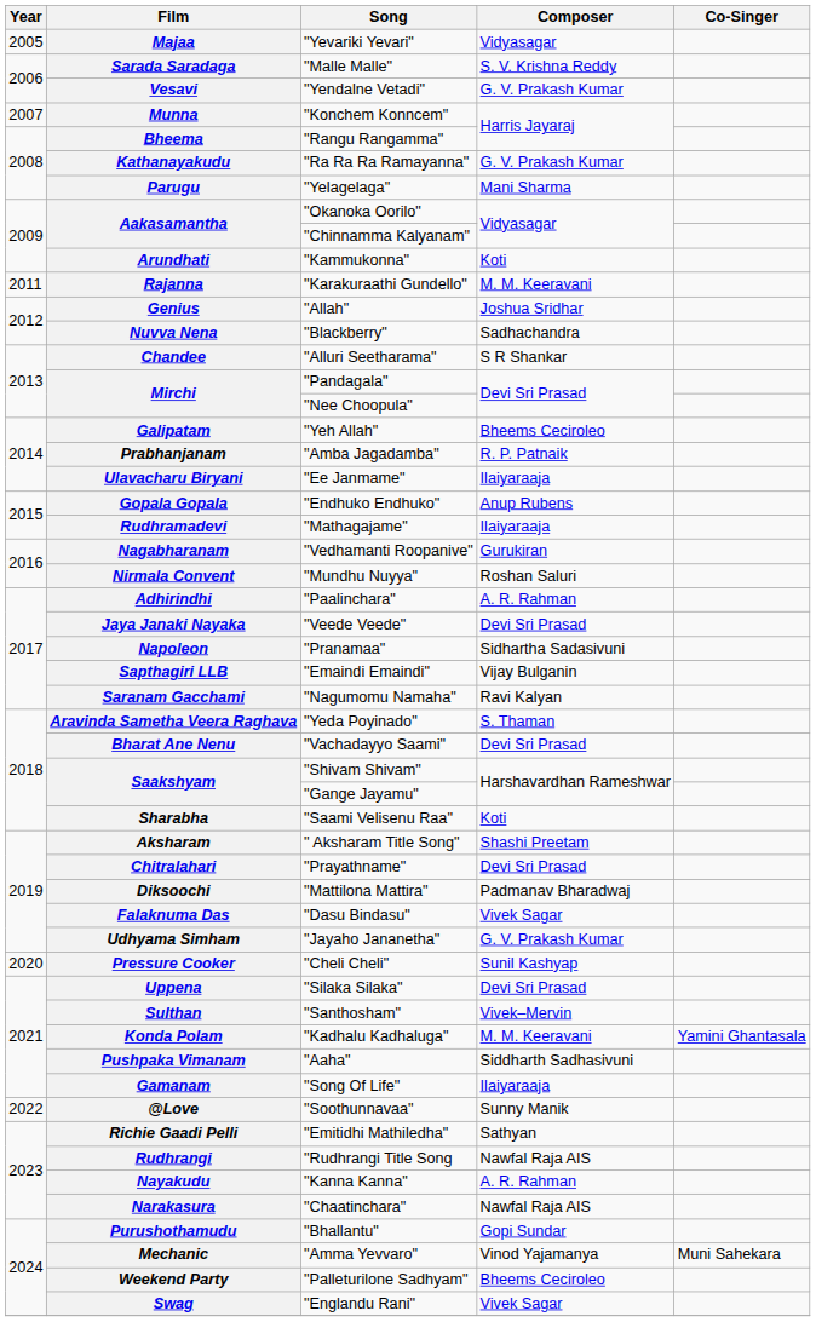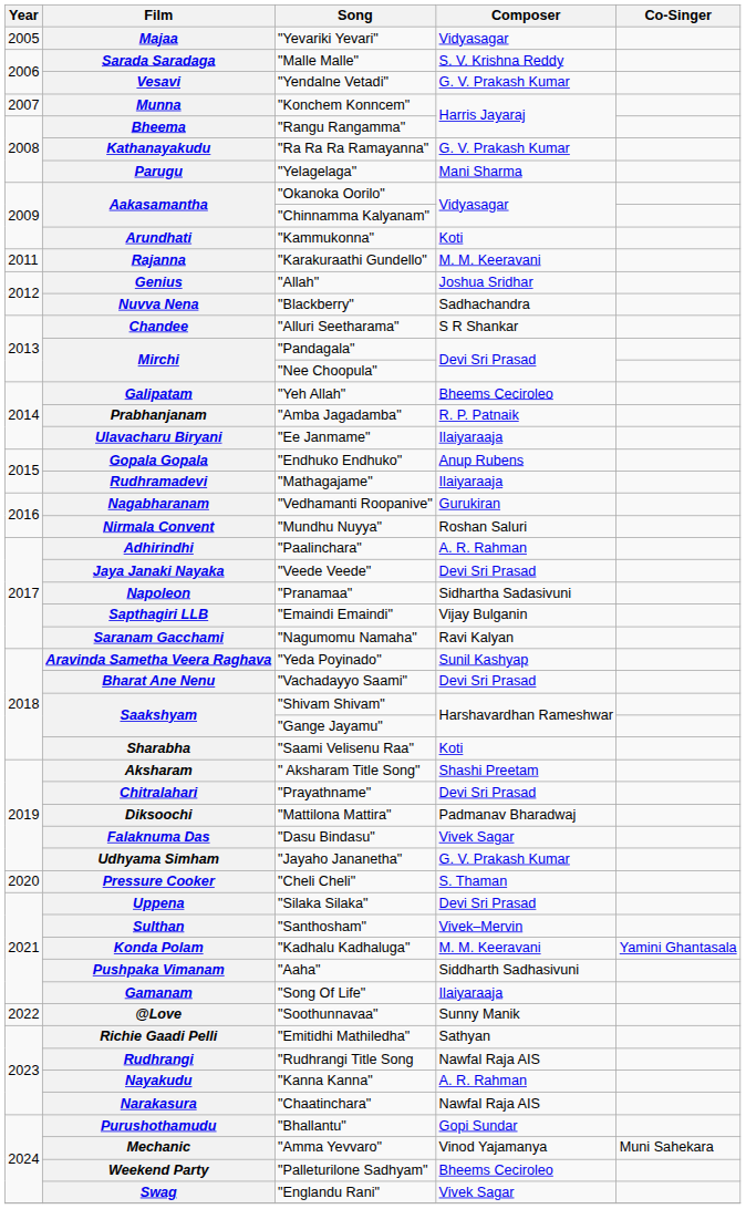 <table class="wikitable sortable">
 <tr>
 <th>Year</th>
 <th>Film</th>
 <th>Song</th>
 <th>Composer</th>
 <th>Co-Singer</th>
 </tr>
 <tr>
 <td>2005</td>
 <th><em><a href='#'>Majaa</a></em></th>
 <td>"Yevariki Yevari"</td>
 <td><a href='#'>Vidyasagar</a></td>
 <td></td>
 </tr>
 <tr>
 <td rowspan="2">2006</td>
 <th><em><a href='#'>Sarada Saradaga</a></em></th>
 <td>"Malle Malle"</td>
 <td><a href='#'>S. V. Krishna Reddy</a></td>
 <td></td>
 </tr>
 <tr>
 <th><em><a href='#'>Vesavi</a></em></th>
 <td>"Yendalne Vetadi"</td>
 <td><a href='#'>G. V. Prakash Kumar</a></td>
 <td></td>
 </tr>
 <tr>
 <td>2007</td>
 <th><a href='#'><em>Munna</em></a></th>
 <td>"Konchem Konncem"</td>
 <td rowspan="2"><a href='#'>Harris Jayaraj</a></td>
 <td></td>
 </tr>
 <tr>
 <td rowspan="3">2008</td>
 <th><a href='#'><em>Bheema</em></a></th>
 <td>"Rangu Rangamma"</td>
 <td></td>
 </tr>
 <tr>
 <th><a href='#'><em>Kathanayakudu</em></a></th>
 <td>"Ra Ra Ra Ramayanna"</td>
 <td><a href='#'>G. V. Prakash Kumar</a></td>
 <td></td>
 </tr>
 <tr>
 <th><em><a href='#'>Parugu</a></em></th>
 <td>"Yelagelaga"</td>
 <td><a href='#'>Mani Sharma</a></td>
 <td></td>
 </tr>
 <tr>
 <td rowspan="3">2009</td>
 <th rowspan="2"><a href='#'><em>Aakasamantha</em></a></th>
 <td>"Okanoka Oorilo"</td>
 <td rowspan="2"><a href='#'>Vidyasagar</a></td>
 <td></td>
 </tr>
 <tr>
 <td>"Chinnamma Kalyanam"</td>
 <td></td>
 </tr>
 <tr>
 <th><a href='#'><em>Arundhati</em></a></th>
 <td>"Kammukonna"</td>
 <td><a href='#'>Koti</a></td>
 <td></td>
 </tr>
 <tr>
 <td>2011</td>
 <th><em><a href='#'>Rajanna</a></em></th>
 <td>"Karakuraathi Gundello"</td>
 <td><a href='#'>M. M. Keeravani</a></td>
 <td></td>
 </tr>
 <tr>
 <td rowspan="2">2012</td>
 <th><em><a href='#'>Genius</a></em></th>
 <td>"Allah"</td>
 <td><a href='#'>Joshua Sridhar</a></td>
 <td></td>
 </tr>
 <tr>
 <th><em><a href='#'>Nuvva Nena</a></em></th>
 <td>"Blackberry"</td>
 <td>Sadhachandra</td>
 <td></td>
 </tr>
 <tr>
 <td rowspan="3">2013</td>
 <th><em><a href='#'>Chandee</a></em></th>
 <td>"Alluri Seetharama"</td>
 <td>S R Shankar</td>
 <td></td>
 </tr>
 <tr>
 <th rowspan="2"><em><a href='#'>Mirchi</a></em></th>
 <td>"Pandagala"</td>
 <td rowspan="2"><a href='#'>Devi Sri Prasad</a></td>
 <td></td>
 </tr>
 <tr>
 <td>"Nee Choopula"</td>
 <td></td>
 </tr>
 <tr>
 <td rowspan="3">2014</td>
 <th><em><a href='#'>Galipatam</a></em></th>
 <td>"Yeh Allah"</td>
 <td><a href='#'>Bheems Ceciroleo</a></td>
 <td></td>
 </tr>
 <tr>
 <th><em>Prabhanjanam</em></th>
 <td>"Amba Jagadamba"</td>
 <td><a href='#'>R. P. Patnaik</a></td>
 <td></td>
 </tr>
 <tr>
 <th><em><a href='#'>Ulavacharu Biryani</a></em></th>
 <td>"Ee Janmame"</td>
 <td><a href='#'>Ilaiyaraaja</a></td>
 <td></td>
 </tr>
 <tr>
 <td rowspan="2">2015</td>
 <th><a href='#'><em>Gopala Gopala</em></a></th>
 <td>"Endhuko Endhuko"</td>
 <td><a href='#'>Anup Rubens</a></td>
 <td></td>
 </tr>
 <tr>
 <th><a href='#'><em>Rudhramadevi</em></a></th>
 <td>"Mathagajame"</td>
 <td><a href='#'>Ilaiyaraaja</a></td>
 <td></td>
 </tr>
 <tr>
 <td rowspan="2">2016</td>
 <th><a href='#'><em>Nagabharanam</em></a></th>
 <td>"Vedhamanti Roopanive"</td>
 <td><a href='#'>Gurukiran</a></td>
 <td></td>
 </tr>
 <tr>
 <th><em><a href='#'>Nirmala Convent</a></em></th>
 <td>"Mundhu Nuyya"</td>
 <td>Roshan Saluri</td>
 <td></td>
 </tr>
 <tr>
 <td rowspan="5">2017</td>
 <th><a href='#'><em>Adhirindhi</em></a></th>
 <td>"Paalinchara"</td>
 <td><a href='#'>A. R. Rahman</a></td>
 <td></td>
 </tr>
 <tr>
 <th><em><a href='#'>Jaya Janaki Nayaka</a></em></th>
 <td>"Veede Veede"</td>
 <td><a href='#'>Devi Sri Prasad</a></td>
 <td></td>
 </tr>
 <tr>
 <th><em><a href='#'>Napoleon</a></em></th>
 <td>"Pranamaa"</td>
 <td>Sidhartha Sadasivuni</td>
 <td></td>
 </tr>
 <tr>
 <th><em><a href='#'>Sapthagiri LLB</a></em></th>
 <td>"Emaindi Emaindi"</td>
 <td>Vijay Bulganin</td>
 <td></td>
 </tr>
 <tr>
 <th><em><a href='#'>Saranam Gacchami</a></em></th>
 <td>"Nagumomu Namaha"</td>
 <td>Ravi Kalyan</td>
 <td></td>
 </tr>
 <tr>
 <td rowspan="5">2018</td>
 <th><em><a href='#'>Aravinda Sametha Veera Raghava</a></em></th>
 <td>"Yeda Poyinado"</td>
-<td><a href='#'>S. Thaman</a></td>
+<td><a href='#'>Sunil Kashyap</a></td>
 <td></td>
 </tr>
 <tr>
 <th><em><a href='#'>Bharat Ane Nenu</a></em></th>
 <td>"Vachadayyo Saami"</td>
 <td><a href='#'>Devi Sri Prasad</a></td>
 <td></td>
 </tr>
 <tr>
 <th rowspan="2"><em><a href='#'>Saakshyam</a></em></th>
 <td>"Shivam Shivam"</td>
 <td rowspan="2">Harshavardhan Rameshwar</td>
 <td></td>
 </tr>
 <tr>
 <td>"Gange Jayamu"</td>
 <td></td>
 </tr>
 <tr>
 <th><em>Sharabha</em></th>
 <td>"Saami Velisenu Raa"</td>
 <td><a href='#'>Koti</a></td>
 <td></td>
 </tr>
 <tr>
 <td rowspan="5">2019</td>
 <th><em>Aksharam</em></th>
 <td>" Aksharam Title Song"</td>
 <td><a href='#'>Shashi Preetam</a></td>
 <td></td>
 </tr>
 <tr>
 <th><a href='#'><em>Chitralahari</em></a></th>
 <td>"Prayathname"</td>
 <td><a href='#'>Devi Sri Prasad</a></td>
 <td></td>
 </tr>
 <tr>
 <th><em>Diksoochi</em></th>
 <td>"Mattilona Mattira"</td>
 <td>Padmanav Bharadwaj</td>
 <td></td>
 </tr>
 <tr>
 <th><em><a href='#'>Falaknuma Das</a></em></th>
 <td>"Dasu Bindasu"</td>
 <td><a href='#'>Vivek Sagar</a></td>
 <td></td>
 </tr>
 <tr>
 <th><em>Udhyama Simham</em></th>
 <td>"Jayaho Jananetha"</td>
 <td><a href='#'>G. V. Prakash Kumar</a></td>
 <td></td>
 </tr>
 <tr>
 <td>2020</td>
 <th><a href='#'><em>Pressure Cooker</em></a></th>
 <td>"Cheli Cheli"</td>
-<td><a href='#'>Sunil Kashyap</a></td>
+<td><a href='#'>S. Thaman</a></td>
 <td></td>
 </tr>
 <tr>
 <td rowspan="5">2021</td>
 <th><em><a href='#'>Uppena</a></em></th>
 <td>"Silaka Silaka"</td>
 <td><a href='#'>Devi Sri Prasad</a></td>
 <td></td>
 </tr>
 <tr>
 <th><a href='#'><em>Sulthan</em></a></th>
 <td>"Santhosham"</td>
 <td><a href='#'>Vivek–Mervin</a></td>
 <td></td>
 </tr>
 <tr>
 <th><em><a href='#'>Konda Polam</a></em></th>
 <td>"Kadhalu Kadhaluga"</td>
 <td><a href='#'>M. M. Keeravani</a></td>
 <td><a href='#'>Yamini Ghantasala</a></td>
 </tr>
 <tr>
 <th><em><a href='#'>Pushpaka Vimanam</a></em></th>
 <td>"Aaha"</td>
 <td>Siddharth Sadhasivuni</td>
 <td></td>
 </tr>
 <tr>
 <th><em><a href='#'>Gamanam</a></em></th>
 <td>"Song Of Life"</td>
 <td><a href='#'>Ilaiyaraaja</a></td>
 <td></td>
 </tr>
 <tr>
 <td>2022</td>
 <th><em>@Love</em></th>
 <td>"Soothunnavaa"</td>
 <td>Sunny Manik</td>
 <td></td>
 </tr>
 <tr>
 <td rowspan="4">2023</td>
 <th><em>Richie Gaadi Pelli</em></th>
 <td>"Emitidhi Mathiledha"</td>
 <td>Sathyan</td>
 <td></td>
 </tr>
 <tr>
 <th><em><a href='#'>Rudhrangi</a></em></th>
 <td>"Rudhrangi Title Song</td>
 <td>Nawfal Raja AIS</td>
 <td></td>
 </tr>
 <tr>
 <th><em><a href='#'>Nayakudu</a></em></th>
 <td>"Kanna Kanna"</td>
 <td><a href='#'>A. R. Rahman</a></td>
 <td></td>
 </tr>
 <tr>
 <th><a href='#'><em>Narakasura</em></a></th>
 <td>"Chaatinchara"</td>
 <td>Nawfal Raja AIS</td>
 <td></td>
 </tr>
 <tr>
 <td rowspan="4">2024</td>
 <th><em><a href='#'>Purushothamudu</a></em></th>
 <td>"Bhallantu"</td>
 <td><a href='#'>Gopi Sundar</a></td>
 <td></td>
 </tr>
 <tr>
 <th><em>Mechanic</em></th>
 <td>"Amma Yevvaro"</td>
 <td>Vinod Yajamanya</td>
 <td>Muni Sahekara</td>
 </tr>
 <tr>
 <th><em>Weekend Party</em></th>
 <td>"Palleturilone Sadhyam"</td>
 <td><a href='#'>Bheems Ceciroleo</a></td>
 <td></td>
 </tr>
 <tr>
 <th><a href='#'><em>Swag</em></a></th>
 <td>"Englandu Rani"</td>
 <td><a href='#'>Vivek Sagar</a></td>
 <td></td>
 </tr>
 <tr>
 </tr>
 </table>
